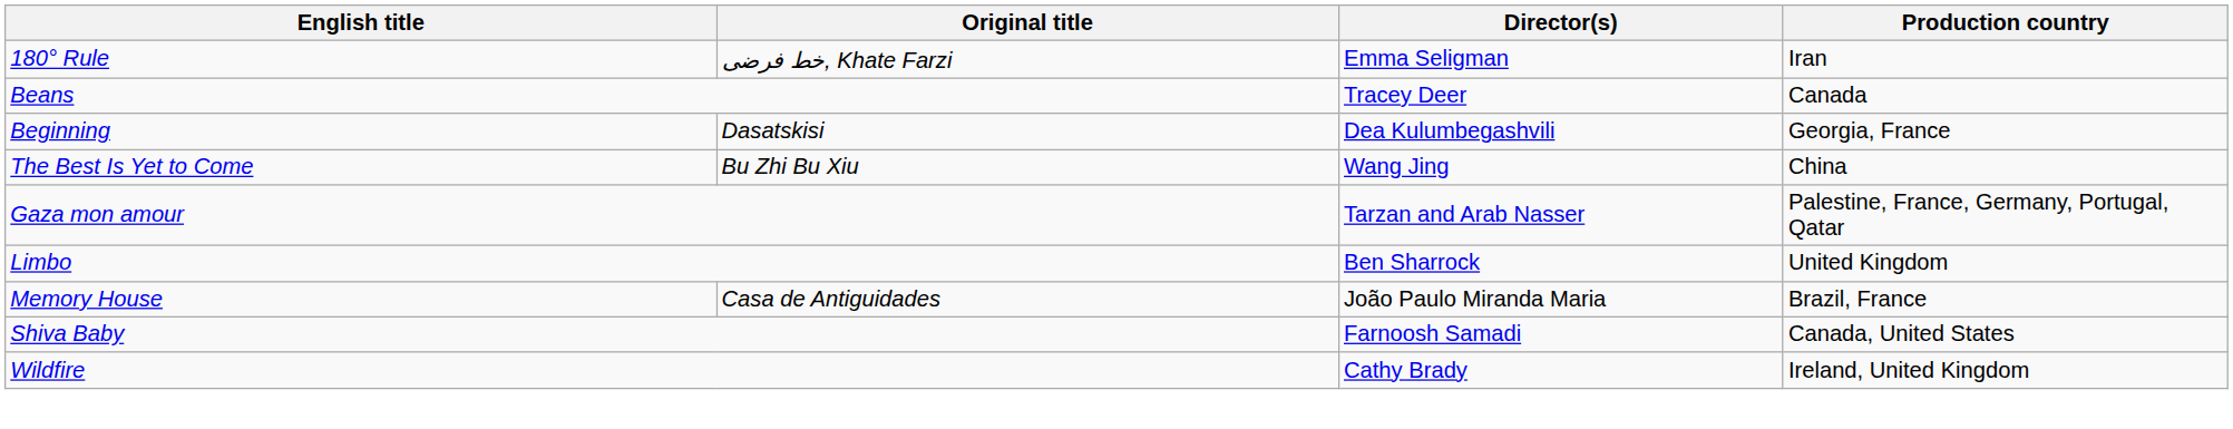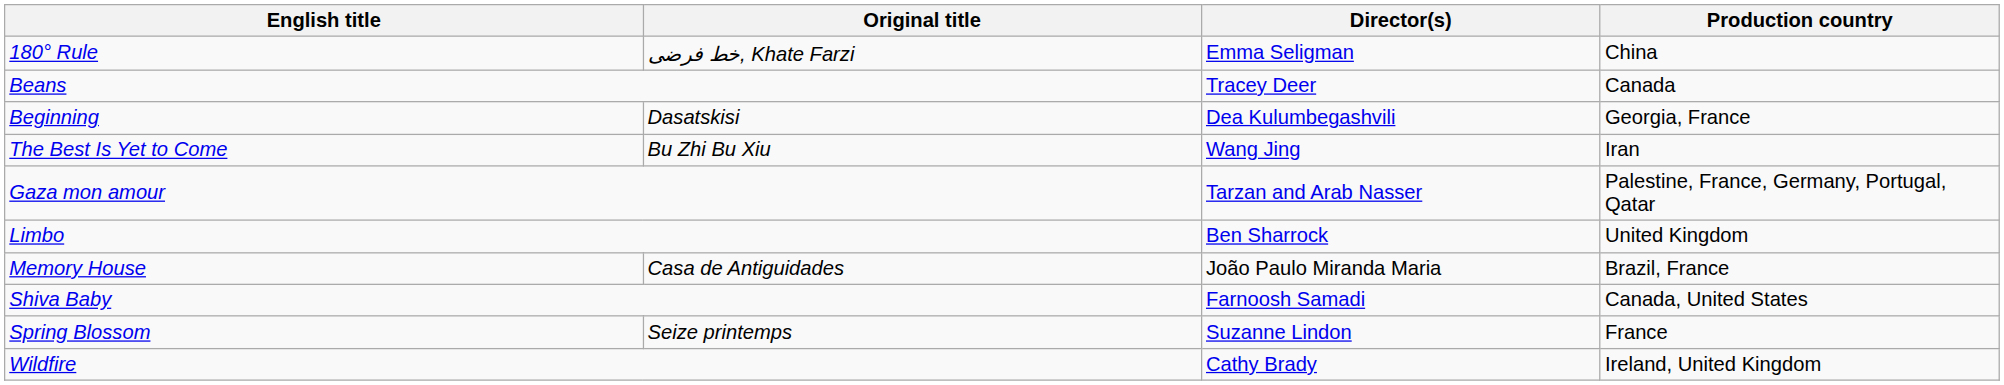 <table class="wikitable" width=100%>
 <tr>
 <th scope="col" width="32%">English title</th>
 <th scope="col" width="28%">Original title</th>
 <th scope="col" width="20%">Director(s)</th>
 <th scope="col" width="20%">Production country</th>
 </tr>
 <tr>
 <td><em><a href='#'>180° Rule</a></em></td>
 <td><em>خط فرضی, Khate Farzi</em></td>
 <td><a href='#'>Emma Seligman</a></td>
-<td>Iran</td>
+<td>China</td>
 </tr>
 <tr>
 <td colspan=2><em><a href='#'>Beans</a></em></td>
 <td><a href='#'>Tracey Deer</a></td>
 <td>Canada</td>
 </tr>
 <tr>
 <td><em><a href='#'>Beginning</a></em></td>
 <td><em>Dasatskisi</em></td>
 <td><a href='#'>Dea Kulumbegashvili</a></td>
 <td>Georgia, France</td>
 </tr>
 <tr>
 <td><em><a href='#'>The Best Is Yet to Come</a></em></td>
 <td><em>Bu Zhi Bu Xiu</em></td>
 <td><a href='#'>Wang Jing</a></td>
-<td>China</td>
+<td>Iran</td>
 </tr>
 <tr>
 <td colspan=2><em><a href='#'>Gaza mon amour</a></em></td>
 <td><a href='#'>Tarzan and Arab Nasser</a></td>
 <td>Palestine, France, Germany, Portugal, Qatar</td>
 </tr>
 <tr>
 <td colspan=2><em><a href='#'>Limbo</a></em></td>
 <td><a href='#'>Ben Sharrock</a></td>
 <td>United Kingdom</td>
 </tr>
 <tr>
 <td><em><a href='#'>Memory House</a></em></td>
 <td><em>Casa de Antiguidades</em></td>
 <td>João Paulo Miranda Maria</td>
 <td>Brazil, France</td>
 </tr>
 <tr>
 <td colspan=2><em><a href='#'>Shiva Baby</a></em></td>
 <td><a href='#'>Farnoosh Samadi</a></td>
 <td>Canada, United States</td>
 </tr>
 <tr>
+<td><em><a href='#'>Spring Blossom</a></em></td>
+<td><em>Seize printemps</em></td>
+<td><a href='#'>Suzanne Lindon</a></td>
+<td>France</td>
+</tr>
+<tr>
 <td colspan=2><em><a href='#'>Wildfire</a></em></td>
 <td><a href='#'>Cathy Brady</a></td>
 <td>Ireland, United Kingdom</td>
 </tr>
 </table>
